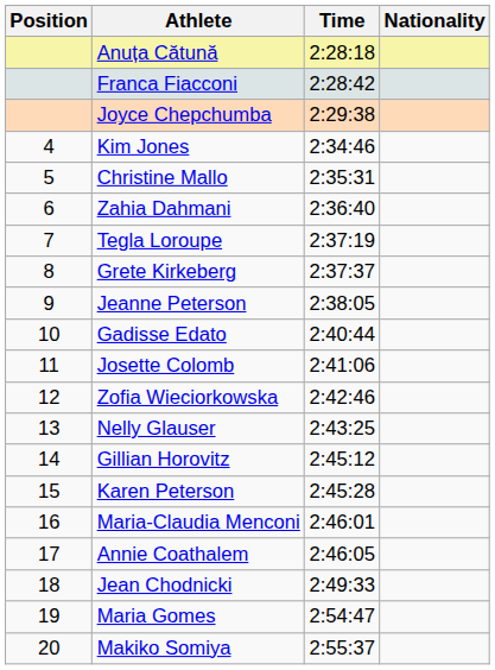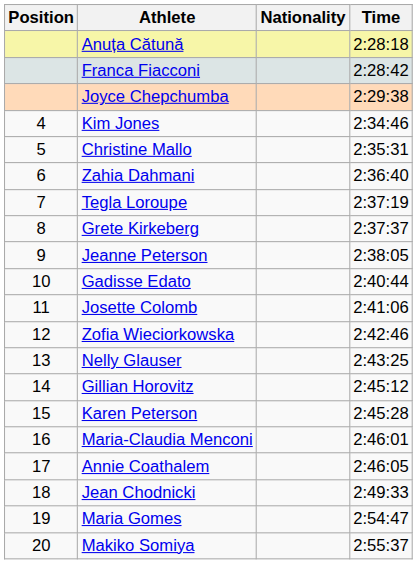 <table class="wikitable sortable">
 <tr>
 <th>Position</th>
 <th>Athlete</th>
+<th>Nationality</th>
 <th>Time</th>
-<th>Nationality</th>
 </tr>
 <tr bgcolor=#F7F6A8>
 <td align=center></td>
 <td><a href='#'>Anuța Cătună</a></td>
+<td></td>
 <td>2:28:18</td>
-<td></td>
 </tr>
 <tr bgcolor=#DCE5E5>
 <td align=center></td>
 <td><a href='#'>Franca Fiacconi</a></td>
+<td></td>
 <td>2:28:42</td>
-<td></td>
 </tr>
 <tr bgcolor=#FFDAB9>
 <td align=center></td>
 <td><a href='#'>Joyce Chepchumba</a></td>
+<td></td>
 <td>2:29:38</td>
-<td></td>
 </tr>
 <tr>
 <td align=center>4</td>
 <td><a href='#'>Kim Jones</a></td>
+<td></td>
 <td>2:34:46</td>
-<td></td>
 </tr>
 <tr>
 <td align=center>5</td>
 <td><a href='#'>Christine Mallo</a></td>
+<td></td>
 <td>2:35:31</td>
-<td></td>
 </tr>
 <tr>
 <td align=center>6</td>
 <td><a href='#'>Zahia Dahmani</a></td>
+<td></td>
 <td>2:36:40</td>
-<td></td>
 </tr>
 <tr>
 <td align=center>7</td>
 <td><a href='#'>Tegla Loroupe</a></td>
+<td></td>
 <td>2:37:19</td>
-<td></td>
 </tr>
 <tr>
 <td align=center>8</td>
 <td><a href='#'>Grete Kirkeberg</a></td>
+<td></td>
 <td>2:37:37</td>
-<td></td>
 </tr>
 <tr>
 <td align=center>9</td>
 <td><a href='#'>Jeanne Peterson</a></td>
+<td></td>
 <td>2:38:05</td>
-<td></td>
 </tr>
 <tr>
 <td align=center>10</td>
 <td><a href='#'>Gadisse Edato</a></td>
+<td></td>
 <td>2:40:44</td>
-<td></td>
 </tr>
 <tr>
 <td align=center>11</td>
 <td><a href='#'>Josette Colomb</a></td>
+<td></td>
 <td>2:41:06</td>
-<td></td>
 </tr>
 <tr>
 <td align=center>12</td>
 <td><a href='#'>Zofia Wieciorkowska</a></td>
+<td></td>
 <td>2:42:46</td>
-<td></td>
 </tr>
 <tr>
 <td align=center>13</td>
 <td><a href='#'>Nelly Glauser</a></td>
+<td></td>
 <td>2:43:25</td>
-<td></td>
 </tr>
 <tr>
 <td align=center>14</td>
 <td><a href='#'>Gillian Horovitz</a></td>
+<td></td>
 <td>2:45:12</td>
-<td></td>
 </tr>
 <tr>
 <td align=center>15</td>
 <td><a href='#'>Karen Peterson</a></td>
+<td></td>
 <td>2:45:28</td>
-<td></td>
 </tr>
 <tr>
 <td align=center>16</td>
 <td><a href='#'>Maria-Claudia Menconi</a></td>
+<td></td>
 <td>2:46:01</td>
-<td></td>
 </tr>
 <tr>
 <td align=center>17</td>
 <td><a href='#'>Annie Coathalem</a></td>
+<td></td>
 <td>2:46:05</td>
-<td></td>
 </tr>
 <tr>
 <td align=center>18</td>
 <td><a href='#'>Jean Chodnicki</a></td>
+<td></td>
 <td>2:49:33</td>
-<td></td>
 </tr>
 <tr>
 <td align=center>19</td>
 <td><a href='#'>Maria Gomes</a></td>
+<td></td>
 <td>2:54:47</td>
-<td></td>
 </tr>
 <tr>
 <td align=center>20</td>
 <td><a href='#'>Makiko Somiya</a></td>
+<td></td>
 <td>2:55:37</td>
-<td></td>
 </tr>
 </table>
